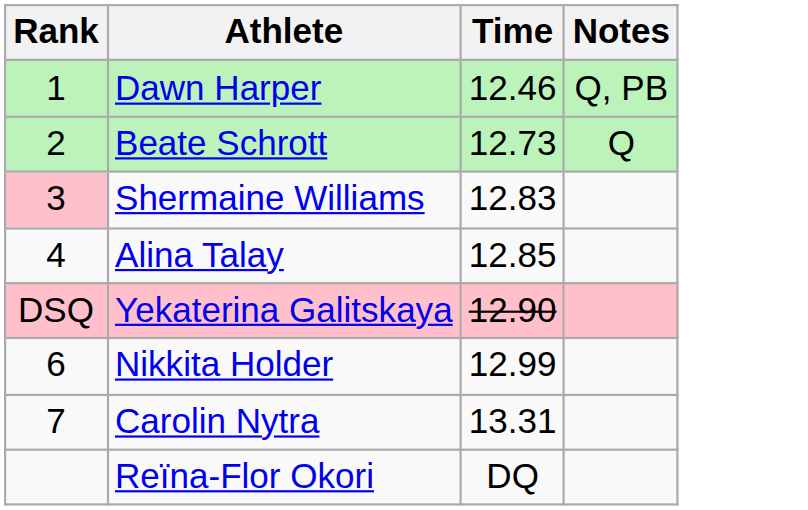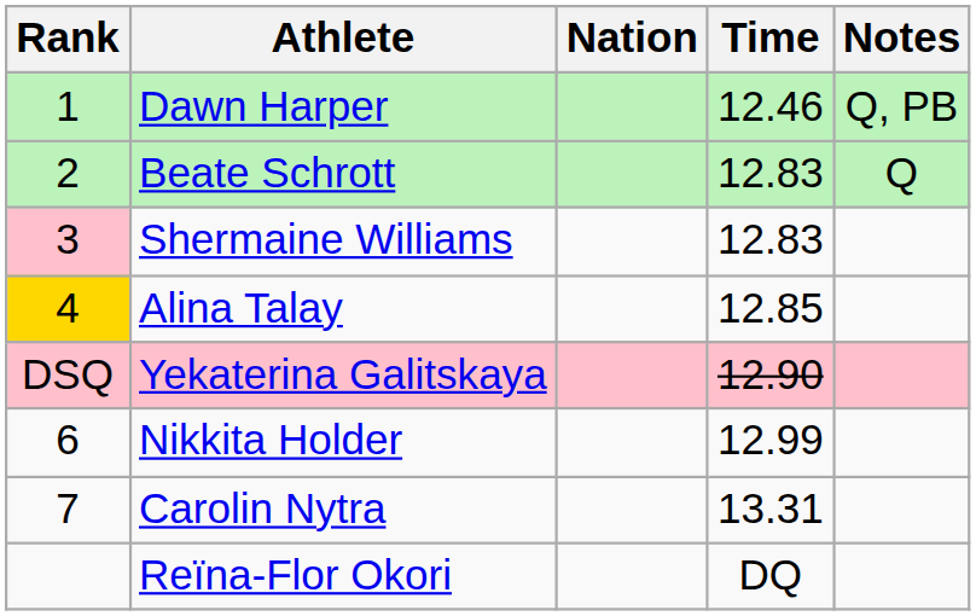 <table class="wikitable sortable" style="text-align:center">
 <tr>
 <th>Rank</th>
 <th>Athlete</th>
+<th>Nation</th>
 <th>Time</th>
 <th>Notes</th>
 </tr>
 <tr bgcolor=bbf3bb>
 <td>1</td>
 <td align=left><a href='#'>Dawn Harper</a></td>
+<td align=left></td>
 <td>12.46</td>
 <td>Q, PB</td>
 </tr>
 <tr bgcolor=bbf3bb>
 <td>2</td>
 <td align=left><a href='#'>Beate Schrott</a></td>
-<td>12.73</td>
+<td align=left></td>
+<td>12.83</td>
 <td>Q</td>
 </tr>
 <tr>
 <td style="background: pink;">3</td>
 <td align=left><a href='#'>Shermaine Williams</a></td>
+<td align=left></td>
 <td>12.83</td>
 <td></td>
 </tr>
 <tr>
-<td>4</td>
+<td style="background: gold;">4</td>
 <td align=left><a href='#'>Alina Talay</a></td>
+<td align=left></td>
 <td>12.85</td>
 <td></td>
 </tr>
 <tr bgcolor=pink>
 <td>DSQ</td>
 <td align=left><a href='#'>Yekaterina Galitskaya</a></td>
+<td align=left></td>
 <td><s>12.90</s></td>
 <td></td>
 </tr>
 <tr>
 <td>6</td>
 <td align=left><a href='#'>Nikkita Holder</a></td>
+<td align=left></td>
 <td>12.99</td>
 <td></td>
 </tr>
 <tr>
 <td>7</td>
 <td align=left><a href='#'>Carolin Nytra</a></td>
+<td align=left></td>
 <td>13.31</td>
 <td></td>
 </tr>
 <tr>
 <td></td>
 <td align=left><a href='#'>Reïna-Flor Okori</a></td>
+<td align=left></td>
 <td>DQ</td>
 <td></td>
 </tr>
 </table>
